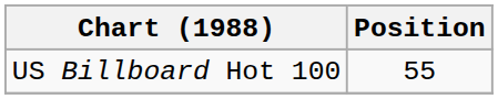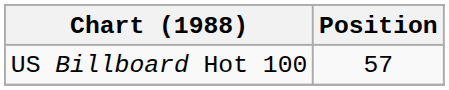 <table class="wikitable sortable">
 <tr>
 <th align="left">Chart (1988)</th>
 <th align="center">Position</th>
 </tr>
 <tr>
 <td align="left">US <em>Billboard</em> Hot 100</td>
-<td align="center">55</td>
+<td align="center">57</td>
 </tr>
 <tr>
 </tr>
 </table>
